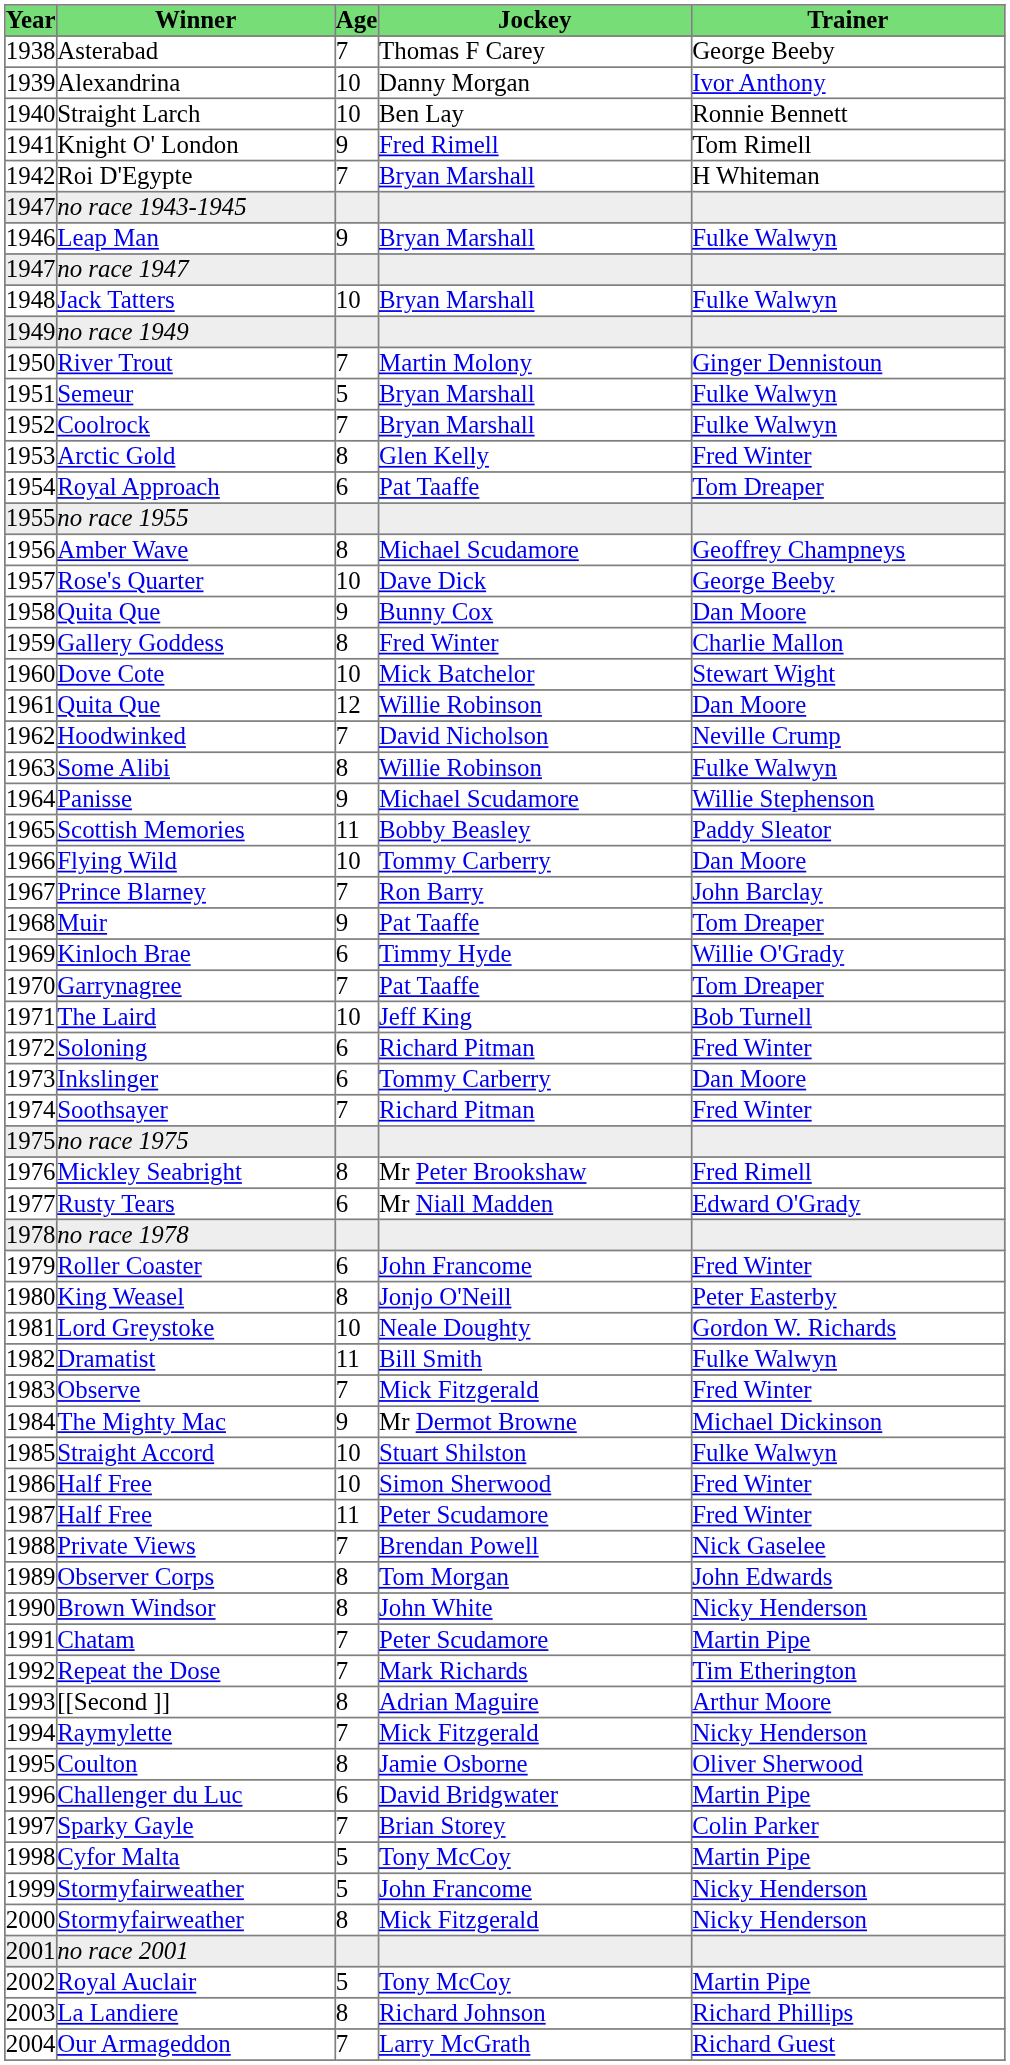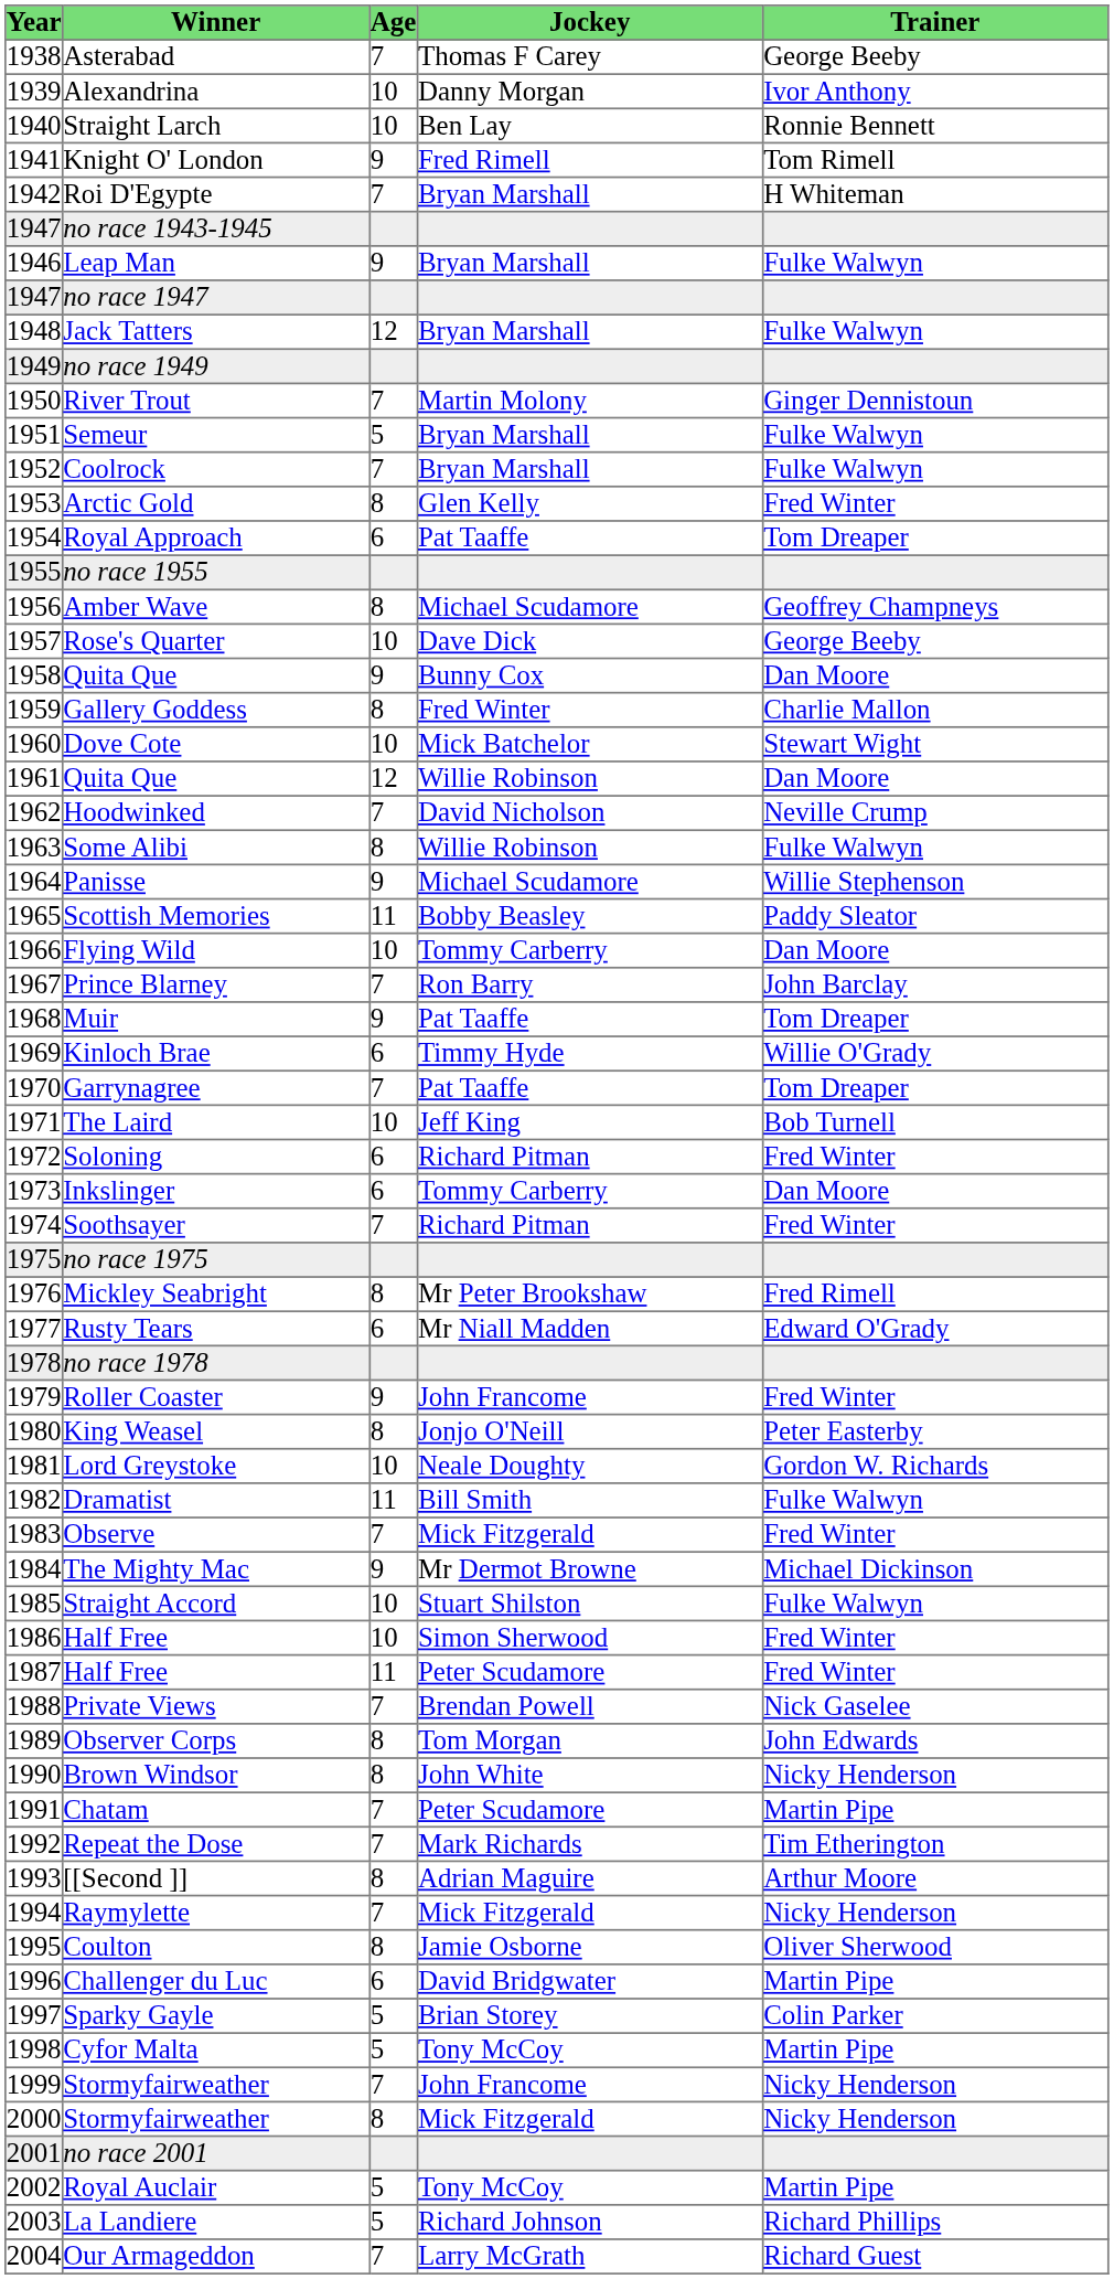 <table class = "sortable" | border="1" cellpadding="0" style="border-collapse: collapse; font-size:90%">
 <tr bgcolor="#77dd77" align="center">
 <th>Year</th>
 <th>Winner</th>
 <th>Age</th>
 <th>Jockey</th>
 <th>Trainer</th>
 </tr>
 <tr>
 <td>1938</td>
 <td width=160px>Asterabad</td>
 <td>7</td>
 <td width=180px>Thomas F Carey</td>
 <td width=180px>George Beeby</td>
 </tr>
 <tr>
 <td>1939</td>
 <td>Alexandrina</td>
 <td>10</td>
 <td>Danny Morgan</td>
 <td><a href='#'>Ivor Anthony</a></td>
 </tr>
 <tr>
 <td>1940</td>
 <td>Straight Larch</td>
 <td>10</td>
 <td>Ben Lay</td>
 <td>Ronnie Bennett</td>
 </tr>
 <tr>
 <td>1941</td>
 <td>Knight O' London</td>
 <td>9</td>
 <td><a href='#'>Fred Rimell</a></td>
 <td>Tom Rimell</td>
 </tr>
 <tr>
 <td>1942</td>
 <td>Roi D'Egypte</td>
 <td>7</td>
 <td><a href='#'>Bryan Marshall</a></td>
 <td>H Whiteman</td>
 </tr>
 <tr bgcolor="#eeeeee">
 <td><span>1947</span></td>
 <td><em>no race 1943-1945</em></td>
 <td></td>
 <td></td>
 <td></td>
 </tr>
 <tr>
 <td>1946</td>
 <td><a href='#'>Leap Man</a></td>
 <td>9</td>
 <td><a href='#'>Bryan Marshall</a></td>
 <td><a href='#'>Fulke Walwyn</a></td>
 </tr>
 <tr bgcolor="#eeeeee">
 <td><span>1947</span></td>
 <td><em>no race 1947</em> </td>
 <td></td>
 <td></td>
 <td></td>
 </tr>
 <tr>
 <td>1948</td>
 <td><a href='#'>Jack Tatters</a></td>
-<td>10</td>
+<td>12</td>
 <td><a href='#'>Bryan Marshall</a></td>
 <td><a href='#'>Fulke Walwyn</a></td>
 </tr>
 <tr bgcolor="#eeeeee">
 <td><span>1949</span></td>
 <td><em>no race 1949</em> </td>
 <td></td>
 <td></td>
 <td></td>
 </tr>
 <tr>
 <td>1950</td>
 <td><a href='#'>River Trout</a></td>
 <td>7</td>
 <td><a href='#'>Martin Molony</a></td>
 <td><a href='#'>Ginger Dennistoun</a></td>
 </tr>
 <tr>
 <td>1951</td>
 <td><a href='#'>Semeur</a></td>
 <td>5</td>
 <td><a href='#'>Bryan Marshall</a></td>
 <td><a href='#'>Fulke Walwyn</a></td>
 </tr>
 <tr>
 <td>1952</td>
 <td><a href='#'>Coolrock</a></td>
 <td>7</td>
 <td><a href='#'>Bryan Marshall</a></td>
 <td><a href='#'>Fulke Walwyn</a></td>
 </tr>
 <tr>
 <td>1953</td>
 <td><a href='#'>Arctic Gold</a></td>
 <td>8</td>
 <td><a href='#'>Glen Kelly</a></td>
 <td><a href='#'>Fred Winter</a></td>
 </tr>
 <tr>
 <td>1954</td>
 <td><a href='#'>Royal Approach</a></td>
 <td>6</td>
 <td><a href='#'>Pat Taaffe</a></td>
 <td><a href='#'>Tom Dreaper</a></td>
 </tr>
 <tr bgcolor="#eeeeee">
 <td><span>1955</span></td>
 <td><em>no race 1955</em> </td>
 <td></td>
 <td></td>
 <td></td>
 </tr>
 <tr>
 <td>1956</td>
 <td><a href='#'>Amber Wave</a></td>
 <td>8</td>
 <td><a href='#'>Michael Scudamore</a></td>
 <td><a href='#'>Geoffrey Champneys</a></td>
 </tr>
 <tr>
 <td>1957</td>
 <td><a href='#'>Rose's Quarter</a></td>
 <td>10</td>
 <td><a href='#'>Dave Dick</a></td>
 <td><a href='#'>George Beeby</a></td>
 </tr>
 <tr>
 <td>1958</td>
 <td><a href='#'>Quita Que</a></td>
 <td>9</td>
 <td><a href='#'>Bunny Cox</a></td>
 <td><a href='#'>Dan Moore</a></td>
 </tr>
 <tr>
 <td>1959</td>
 <td><a href='#'>Gallery Goddess</a></td>
 <td>8</td>
 <td><a href='#'>Fred Winter</a></td>
 <td><a href='#'>Charlie Mallon</a></td>
 </tr>
 <tr>
 <td>1960</td>
 <td><a href='#'>Dove Cote</a></td>
 <td>10</td>
 <td><a href='#'>Mick Batchelor</a></td>
 <td><a href='#'>Stewart Wight</a></td>
 </tr>
 <tr>
 <td>1961</td>
 <td><a href='#'>Quita Que</a></td>
 <td>12</td>
 <td><a href='#'>Willie Robinson</a></td>
 <td><a href='#'>Dan Moore</a></td>
 </tr>
 <tr>
 <td>1962</td>
 <td><a href='#'>Hoodwinked</a></td>
 <td>7</td>
 <td><a href='#'>David Nicholson</a></td>
 <td><a href='#'>Neville Crump</a></td>
 </tr>
 <tr>
 <td>1963</td>
 <td><a href='#'>Some Alibi</a></td>
 <td>8</td>
 <td><a href='#'>Willie Robinson</a></td>
 <td><a href='#'>Fulke Walwyn</a></td>
 </tr>
 <tr>
 <td>1964</td>
 <td><a href='#'>Panisse</a></td>
 <td>9</td>
 <td><a href='#'>Michael Scudamore</a></td>
 <td><a href='#'>Willie Stephenson</a></td>
 </tr>
 <tr>
 <td>1965</td>
 <td><a href='#'>Scottish Memories</a></td>
 <td>11</td>
 <td><a href='#'>Bobby Beasley</a></td>
 <td><a href='#'>Paddy Sleator</a></td>
 </tr>
 <tr>
 <td>1966</td>
 <td><a href='#'>Flying Wild</a></td>
 <td>10</td>
 <td><a href='#'>Tommy Carberry</a></td>
 <td><a href='#'>Dan Moore</a></td>
 </tr>
 <tr>
 <td>1967</td>
 <td><a href='#'>Prince Blarney</a></td>
 <td>7</td>
 <td><a href='#'>Ron Barry</a></td>
 <td><a href='#'>John Barclay</a></td>
 </tr>
 <tr>
 <td>1968</td>
 <td><a href='#'>Muir</a></td>
 <td>9</td>
 <td><a href='#'>Pat Taaffe</a></td>
 <td><a href='#'>Tom Dreaper</a></td>
 </tr>
 <tr>
 <td>1969</td>
 <td><a href='#'>Kinloch Brae</a></td>
 <td>6</td>
 <td><a href='#'>Timmy Hyde</a></td>
 <td><a href='#'>Willie O'Grady</a></td>
 </tr>
 <tr>
 <td>1970</td>
 <td><a href='#'>Garrynagree</a></td>
 <td>7</td>
 <td><a href='#'>Pat Taaffe</a></td>
 <td><a href='#'>Tom Dreaper</a></td>
 </tr>
 <tr>
 <td>1971</td>
 <td><a href='#'>The Laird</a></td>
 <td>10</td>
 <td><a href='#'>Jeff King</a></td>
 <td><a href='#'>Bob Turnell</a></td>
 </tr>
 <tr>
 <td>1972</td>
 <td><a href='#'>Soloning</a></td>
 <td>6</td>
 <td><a href='#'>Richard Pitman</a></td>
 <td><a href='#'>Fred Winter</a></td>
 </tr>
 <tr>
 <td>1973</td>
 <td><a href='#'>Inkslinger</a></td>
 <td>6</td>
 <td><a href='#'>Tommy Carberry</a></td>
 <td><a href='#'>Dan Moore</a></td>
 </tr>
 <tr>
 <td>1974</td>
 <td><a href='#'>Soothsayer</a></td>
 <td>7</td>
 <td><a href='#'>Richard Pitman</a></td>
 <td><a href='#'>Fred Winter</a></td>
 </tr>
 <tr bgcolor="#eeeeee">
 <td><span>1975</span></td>
 <td><em>no race 1975</em> </td>
 <td></td>
 <td></td>
 <td></td>
 </tr>
 <tr>
 <td>1976</td>
 <td><a href='#'>Mickley Seabright</a></td>
 <td>8</td>
 <td>Mr <a href='#'>Peter Brookshaw</a></td>
 <td><a href='#'>Fred Rimell</a></td>
 </tr>
 <tr>
 <td>1977</td>
 <td><a href='#'>Rusty Tears</a></td>
 <td>6</td>
 <td>Mr <a href='#'>Niall Madden</a></td>
 <td><a href='#'>Edward O'Grady</a></td>
 </tr>
 <tr bgcolor="#eeeeee">
 <td><span>1978</span></td>
 <td><em>no race 1978</em> </td>
 <td></td>
 <td></td>
 <td></td>
 </tr>
 <tr>
 <td>1979</td>
 <td><a href='#'>Roller Coaster</a></td>
-<td>6</td>
+<td>9</td>
 <td><a href='#'>John Francome</a></td>
 <td><a href='#'>Fred Winter</a></td>
 </tr>
 <tr>
 <td>1980</td>
 <td><a href='#'>King Weasel</a></td>
 <td>8</td>
 <td><a href='#'>Jonjo O'Neill</a></td>
 <td><a href='#'>Peter Easterby</a></td>
 </tr>
 <tr>
 <td>1981</td>
 <td><a href='#'>Lord Greystoke</a></td>
 <td>10</td>
 <td><a href='#'>Neale Doughty</a></td>
 <td><a href='#'>Gordon W. Richards</a></td>
 </tr>
 <tr>
 <td>1982</td>
 <td><a href='#'>Dramatist</a></td>
 <td>11</td>
 <td><a href='#'>Bill Smith</a></td>
 <td><a href='#'>Fulke Walwyn</a></td>
 </tr>
 <tr>
 <td>1983</td>
 <td><a href='#'>Observe</a></td>
 <td>7</td>
 <td><a href='#'>Mick Fitzgerald</a></td>
 <td><a href='#'>Fred Winter</a></td>
 </tr>
 <tr>
 <td>1984</td>
 <td><a href='#'>The Mighty Mac</a></td>
 <td>9</td>
 <td>Mr <a href='#'>Dermot Browne</a></td>
 <td><a href='#'>Michael Dickinson</a></td>
 </tr>
 <tr>
 <td>1985</td>
 <td><a href='#'>Straight Accord</a></td>
 <td>10</td>
 <td><a href='#'>Stuart Shilston</a></td>
 <td><a href='#'>Fulke Walwyn</a></td>
 </tr>
 <tr>
 <td>1986</td>
 <td><a href='#'>Half Free</a></td>
 <td>10</td>
 <td><a href='#'>Simon Sherwood</a></td>
 <td><a href='#'>Fred Winter</a></td>
 </tr>
 <tr>
 <td>1987</td>
 <td><a href='#'>Half Free</a></td>
 <td>11</td>
 <td><a href='#'>Peter Scudamore</a></td>
 <td><a href='#'>Fred Winter</a></td>
 </tr>
 <tr>
 <td>1988</td>
 <td><a href='#'>Private Views</a></td>
 <td>7</td>
 <td><a href='#'>Brendan Powell</a></td>
 <td><a href='#'>Nick Gaselee</a></td>
 </tr>
 <tr>
 <td>1989</td>
 <td><a href='#'>Observer Corps</a></td>
 <td>8</td>
 <td><a href='#'>Tom Morgan</a></td>
 <td><a href='#'>John Edwards</a></td>
 </tr>
 <tr>
 <td>1990</td>
 <td><a href='#'>Brown Windsor</a></td>
 <td>8</td>
 <td><a href='#'>John White</a></td>
 <td><a href='#'>Nicky Henderson</a></td>
 </tr>
 <tr>
 <td>1991</td>
 <td><a href='#'>Chatam</a></td>
 <td>7</td>
 <td><a href='#'>Peter Scudamore</a></td>
 <td><a href='#'>Martin Pipe</a></td>
 </tr>
 <tr>
 <td>1992</td>
 <td><a href='#'>Repeat the Dose</a></td>
 <td>7</td>
 <td><a href='#'>Mark Richards</a></td>
 <td><a href='#'>Tim Etherington</a></td>
 </tr>
 <tr>
 <td>1993</td>
 <td>[[Second ]]</td>
 <td>8</td>
 <td><a href='#'>Adrian Maguire</a></td>
 <td><a href='#'>Arthur Moore</a></td>
 </tr>
 <tr>
 <td>1994</td>
 <td><a href='#'>Raymylette</a></td>
 <td>7</td>
 <td><a href='#'>Mick Fitzgerald</a></td>
 <td><a href='#'>Nicky Henderson</a></td>
 </tr>
 <tr>
 <td>1995</td>
 <td><a href='#'>Coulton</a></td>
 <td>8</td>
 <td><a href='#'>Jamie Osborne</a></td>
 <td><a href='#'>Oliver Sherwood</a></td>
 </tr>
 <tr>
 <td>1996</td>
 <td><a href='#'>Challenger du Luc</a></td>
 <td>6</td>
 <td><a href='#'>David Bridgwater</a></td>
 <td><a href='#'>Martin Pipe</a></td>
 </tr>
 <tr>
 <td>1997</td>
 <td><a href='#'>Sparky Gayle</a></td>
-<td>7</td>
+<td>5</td>
 <td><a href='#'>Brian Storey</a></td>
 <td><a href='#'>Colin Parker</a></td>
 </tr>
 <tr>
 <td>1998</td>
 <td><a href='#'>Cyfor Malta</a></td>
 <td>5</td>
 <td><a href='#'>Tony McCoy</a></td>
 <td><a href='#'>Martin Pipe</a></td>
 </tr>
 <tr>
 <td>1999</td>
 <td><a href='#'>Stormyfairweather</a></td>
-<td>5</td>
+<td>7</td>
 <td><a href='#'>John Francome</a></td>
 <td><a href='#'>Nicky Henderson</a></td>
 </tr>
 <tr>
 <td>2000</td>
 <td><a href='#'>Stormyfairweather</a></td>
 <td>8</td>
 <td><a href='#'>Mick Fitzgerald</a></td>
 <td><a href='#'>Nicky Henderson</a></td>
 </tr>
 <tr bgcolor="#eeeeee">
 <td><span>2001</span></td>
 <td><em>no race 2001</em> </td>
 <td></td>
 <td></td>
 <td></td>
 </tr>
 <tr>
 <td>2002</td>
 <td><a href='#'>Royal Auclair</a></td>
 <td>5</td>
 <td><a href='#'>Tony McCoy</a></td>
 <td><a href='#'>Martin Pipe</a></td>
 </tr>
 <tr>
 <td>2003</td>
 <td><a href='#'>La Landiere</a></td>
-<td>8</td>
+<td>5</td>
 <td><a href='#'>Richard Johnson</a></td>
 <td><a href='#'>Richard Phillips</a></td>
 </tr>
 <tr>
 <td>2004</td>
 <td><a href='#'>Our Armageddon</a></td>
 <td>7</td>
 <td><a href='#'>Larry McGrath</a></td>
 <td><a href='#'>Richard Guest</a></td>
 </tr>
 </table>
